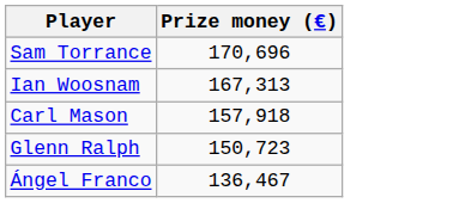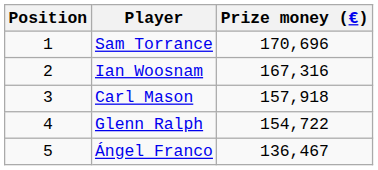 <table class=wikitable>
 <tr>
+<th>Position</th>
 <th>Player</th>
 <th>Prize money (<a href='#'>€</a>)</th>
 </tr>
 <tr>
+<td align=center>1</td>
 <td> <a href='#'>Sam Torrance</a></td>
 <td align=center>170,696</td>
 </tr>
 <tr>
+<td align=center>2</td>
 <td> <a href='#'>Ian Woosnam</a></td>
-<td align=center>167,313</td>
+<td align=center>167,316</td>
 </tr>
 <tr>
+<td align=center>3</td>
 <td> <a href='#'>Carl Mason</a></td>
 <td align=center>157,918</td>
 </tr>
 <tr>
+<td align=center>4</td>
 <td> <a href='#'>Glenn Ralph</a></td>
-<td align=center>150,723</td>
+<td align=center>154,722</td>
 </tr>
 <tr>
+<td align=center>5</td>
 <td> <a href='#'>Ángel Franco</a></td>
 <td align=center>136,467</td>
 </tr>
 </table>
